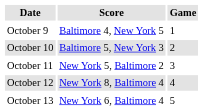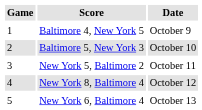 <table border="0" cellspacing="3" cellpadding="3">
 <tr style="background: #e3e3e3;">
+<th>Game</th>
+<th>Score</th>
 <th>Date</th>
-<th>Score</th>
-<th>Game</th>
 </tr>
 <tr>
+<td>1</td>
+<td><a href='#'>Baltimore</a> 4, <a href='#'>New York</a> 5</td>
 <td>October 9</td>
-<td><a href='#'>Baltimore</a> 4, <a href='#'>New York</a> 5</td>
-<td>1</td>
 </tr>
 <tr style="background: #e3e3e3;">
+<td>2</td>
+<td><a href='#'>Baltimore</a> 5, <a href='#'>New York</a> 3</td>
 <td>October 10</td>
-<td><a href='#'>Baltimore</a> 5, <a href='#'>New York</a> 3</td>
-<td>2</td>
 </tr>
 <tr>
+<td>3</td>
+<td><a href='#'>New York</a> 5, <a href='#'>Baltimore</a> 2</td>
 <td>October 11</td>
-<td><a href='#'>New York</a> 5, <a href='#'>Baltimore</a> 2</td>
-<td>3</td>
 </tr>
 <tr style="background: #e3e3e3;">
+<td>4</td>
+<td><a href='#'>New York</a> 8, <a href='#'>Baltimore</a> 4</td>
 <td>October 12</td>
-<td><a href='#'>New York</a> 8, <a href='#'>Baltimore</a> 4</td>
-<td>4</td>
 </tr>
 <tr>
+<td>5</td>
+<td><a href='#'>New York</a> 6, <a href='#'>Baltimore</a> 4</td>
 <td>October 13</td>
-<td><a href='#'>New York</a> 6, <a href='#'>Baltimore</a> 4</td>
-<td>5</td>
 </tr>
 </table>
